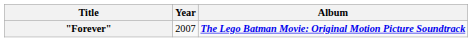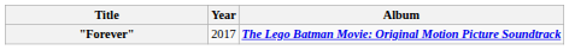 <table class="wikitable plainrowheaders" style="text-align:center;" border="1">
 <tr>
 <th scope="col" style="width:16em;">Title</th>
 <th scope="col">Year</th>
 <th scope="col">Album</th>
 </tr>
 <tr>
 <th scope="row">"Forever"</th>
-<td>2007</td>
+<td>2017</td>
 <td><strong><em><a href='#'>The Lego Batman Movie: Original Motion Picture Soundtrack</a></em></strong></td>
 </tr>
 </table>
